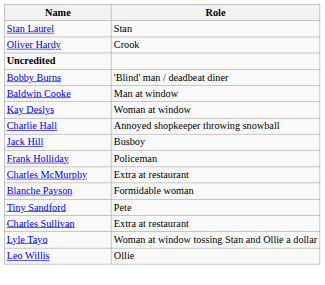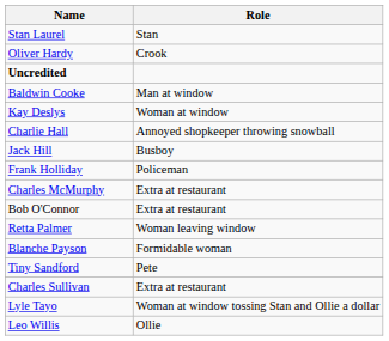 <table class=wikitable>
 <tr>
 <th>Name</th>
 <th>Role</th>
 </tr>
 <tr>
 <td style="width:10em"><a href='#'>Stan Laurel</a></td>
 <td>Stan</td>
 </tr>
 <tr>
 <td><a href='#'>Oliver Hardy</a></td>
 <td>Crook</td>
 </tr>
 <tr>
 <td><strong>Uncredited</strong></td>
-</tr>
-<tr>
-<td><a href='#'>Bobby Burns</a></td>
-<td>'Blind' man / deadbeat diner</td>
 </tr>
 <tr>
 <td><a href='#'>Baldwin Cooke</a></td>
 <td>Man at window</td>
 </tr>
 <tr>
 <td><a href='#'>Kay Deslys</a></td>
 <td>Woman at window</td>
 </tr>
 <tr>
 <td><a href='#'>Charlie Hall</a></td>
 <td>Annoyed shopkeeper throwing snowball</td>
 </tr>
 <tr>
 <td><a href='#'>Jack Hill</a></td>
 <td>Busboy</td>
 </tr>
 <tr>
 <td><a href='#'>Frank Holliday</a></td>
 <td>Policeman</td>
 </tr>
 <tr>
 <td><a href='#'>Charles McMurphy</a></td>
 <td>Extra at restaurant</td>
 </tr>
 <tr>
+<td>Bob O'Connor</td>
+<td>Extra at restaurant</td>
+</tr>
+<tr>
+<td><a href='#'>Retta Palmer</a></td>
+<td>Woman leaving window</td>
+</tr>
+<tr>
 <td><a href='#'>Blanche Payson</a></td>
 <td>Formidable woman</td>
 </tr>
 <tr>
 <td><a href='#'>Tiny Sandford</a></td>
 <td>Pete</td>
 </tr>
 <tr>
 <td><a href='#'>Charles Sullivan</a></td>
 <td>Extra at restaurant</td>
 </tr>
 <tr>
 <td><a href='#'>Lyle Tayo</a></td>
 <td>Woman at window tossing Stan and Ollie a dollar</td>
 </tr>
 <tr>
 <td><a href='#'>Leo Willis</a></td>
 <td>Ollie</td>
 </tr>
 </table>
